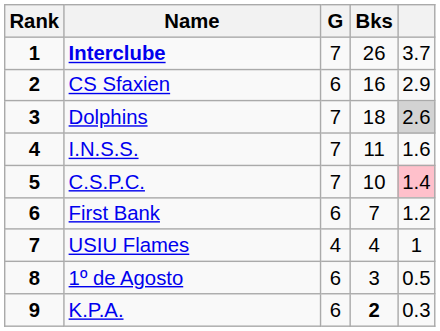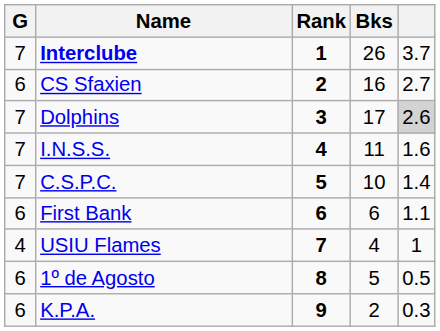 <table class="wikitable" style="text-align:center; font-size:90%;">
 <tr>
+<th width=15px>G</th>
+<th width=175px>Name</th>
 <th width=10px>Rank</th>
-<th width=175px>Name</th>
-<th width=15px>G</th>
 <th width=10px>Bks</th>
 <th width=10px></th>
 </tr>
 <tr>
+<td>7</td>
+<td align=left> <strong><a href='#'>Interclube</a></strong></td>
 <td><strong>1</strong></td>
-<td align=left> <strong><a href='#'>Interclube</a></strong></td>
-<td>7</td>
 <td>26</td>
 <td>3.7</td>
 </tr>
 <tr>
+<td>6</td>
+<td align=left> <a href='#'>CS Sfaxien</a></td>
 <td><strong>2</strong></td>
-<td align=left> <a href='#'>CS Sfaxien</a></td>
-<td>6</td>
 <td>16</td>
-<td>2.9</td>
+<td>2.7</td>
 </tr>
 <tr>
+<td>7</td>
+<td align=left> <a href='#'>Dolphins</a></td>
 <td><strong>3</strong></td>
-<td align=left> <a href='#'>Dolphins</a></td>
-<td>7</td>
-<td>18</td>
+<td>17</td>
 <td style="background: lightgrey;">2.6</td>
 </tr>
 <tr>
+<td>7</td>
+<td align=left> <a href='#'>I.N.S.S.</a></td>
 <td><strong>4</strong></td>
-<td align=left> <a href='#'>I.N.S.S.</a></td>
-<td>7</td>
 <td>11</td>
 <td>1.6</td>
 </tr>
 <tr>
+<td>7</td>
+<td align=left> <a href='#'>C.S.P.C.</a></td>
 <td><strong>5</strong></td>
-<td align=left> <a href='#'>C.S.P.C.</a></td>
-<td>7</td>
 <td>10</td>
-<td style="background: pink;">1.4</td>
+<td>1.4</td>
 </tr>
 <tr>
+<td>6</td>
+<td align=left> <a href='#'>First Bank</a></td>
 <td><strong>6</strong></td>
-<td align=left> <a href='#'>First Bank</a></td>
 <td>6</td>
-<td>7</td>
-<td>1.2</td>
+<td>1.1</td>
 </tr>
 <tr>
+<td>4</td>
+<td align=left> <a href='#'>USIU Flames</a></td>
 <td><strong>7</strong></td>
-<td align=left> <a href='#'>USIU Flames</a></td>
-<td>4</td>
 <td>4</td>
 <td>1</td>
 </tr>
 <tr>
+<td>6</td>
+<td align=left> <a href='#'>1º de Agosto</a></td>
 <td><strong>8</strong></td>
-<td align=left> <a href='#'>1º de Agosto</a></td>
-<td>6</td>
-<td>3</td>
+<td>5</td>
 <td>0.5</td>
 </tr>
 <tr>
+<td>6</td>
+<td align=left> <a href='#'>K.P.A.</a></td>
 <td><strong>9</strong></td>
-<td align=left> <a href='#'>K.P.A.</a></td>
-<td>6</td>
-<td><strong>2</strong></td>
+<td>2</td>
 <td>0.3</td>
 </tr>
 </table>
